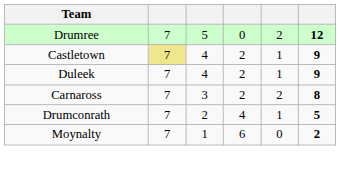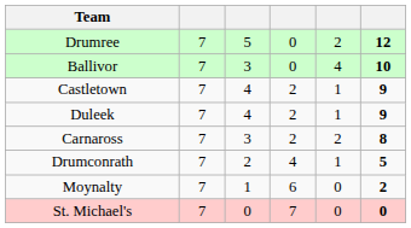 <table class="wikitable" style="text-align:center">
 <tr>
 <th width="175">Team</th>
 <th width="40"></th>
 <th width="40"></th>
 <th width="40"></th>
 <th width="40"></th>
 <th width="40"></th>
 </tr>
 <tr style="background:#cfc;">
 <td>Drumree</td>
 <td>7</td>
 <td>5</td>
 <td>0</td>
 <td>2</td>
 <td><strong>12</strong></td>
 </tr>
+<tr style="background:#cfc;">
+<td>Ballivor</td>
+<td>7</td>
+<td>3</td>
+<td>0</td>
+<td>4</td>
+<td><strong>10</strong></td>
+</tr>
 <tr>
 <td>Castletown</td>
-<td style="background: khaki;">7</td>
+<td>7</td>
 <td>4</td>
 <td>2</td>
 <td>1</td>
 <td><strong>9</strong></td>
 </tr>
 <tr>
 <td>Duleek</td>
 <td>7</td>
 <td>4</td>
 <td>2</td>
 <td>1</td>
 <td><strong>9</strong></td>
 </tr>
 <tr>
 <td>Carnaross</td>
 <td>7</td>
 <td>3</td>
 <td>2</td>
 <td>2</td>
 <td><strong>8</strong></td>
 </tr>
 <tr>
 <td>Drumconrath</td>
 <td>7</td>
 <td>2</td>
 <td>4</td>
 <td>1</td>
 <td><strong>5</strong></td>
 </tr>
 <tr>
 <td>Moynalty</td>
 <td>7</td>
 <td>1</td>
 <td>6</td>
 <td>0</td>
 <td><strong>2</strong></td>
 </tr>
+<tr style="background:#fcc;">
+<td>St. Michael's</td>
+<td>7</td>
+<td>0</td>
+<td>7</td>
+<td>0</td>
+<td><strong>0</strong></td>
+</tr>
 </table>
